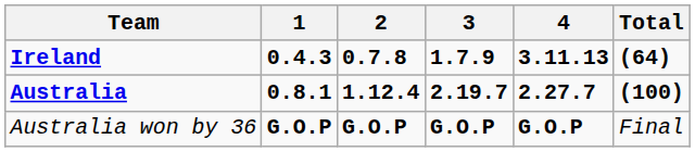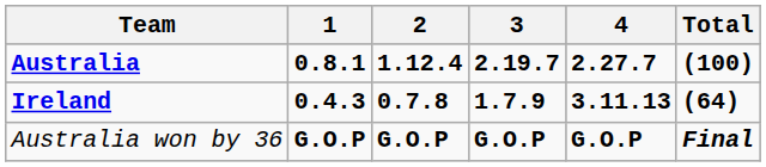 <table class="wikitable">
 <tr>
 <th>Team</th>
 <th>1</th>
 <th>2</th>
 <th>3</th>
 <th>4</th>
 <th>Total</th>
 </tr>
 <tr>
+<td> <strong><a href='#'>Australia</a></strong></td>
+<td><strong>0.8.1</strong></td>
+<td><strong>1.12.4</strong></td>
+<td><strong>2.19.7</strong></td>
+<td><strong>2.27.7</strong></td>
+<td><strong>(100)</strong></td>
+</tr>
+<tr>
 <td> <strong><a href='#'>Ireland</a></strong></td>
 <td><strong>0.4.3</strong></td>
 <td><strong>0.7.8</strong></td>
 <td><strong>1.7.9</strong></td>
 <td><strong>3.11.13</strong></td>
 <td><strong>(64)</strong></td>
 </tr>
 <tr>
-<td> <strong><a href='#'>Australia</a></strong></td>
-<td><strong>0.8.1</strong></td>
-<td><strong>1.12.4</strong></td>
-<td><strong>2.19.7</strong></td>
-<td><strong>2.27.7</strong></td>
-<td><strong>(100)</strong></td>
-</tr>
-<tr>
 <td><em>Australia won by 36</em></td>
 <td><strong>G.O.P</strong></td>
 <td><strong>G.O.P</strong></td>
 <td><strong>G.O.P</strong></td>
 <td><strong>G.O.P</strong></td>
-<td><em>Final</em></td>
+<td><strong><em>Final</em></strong></td>
 </tr>
 </table>
